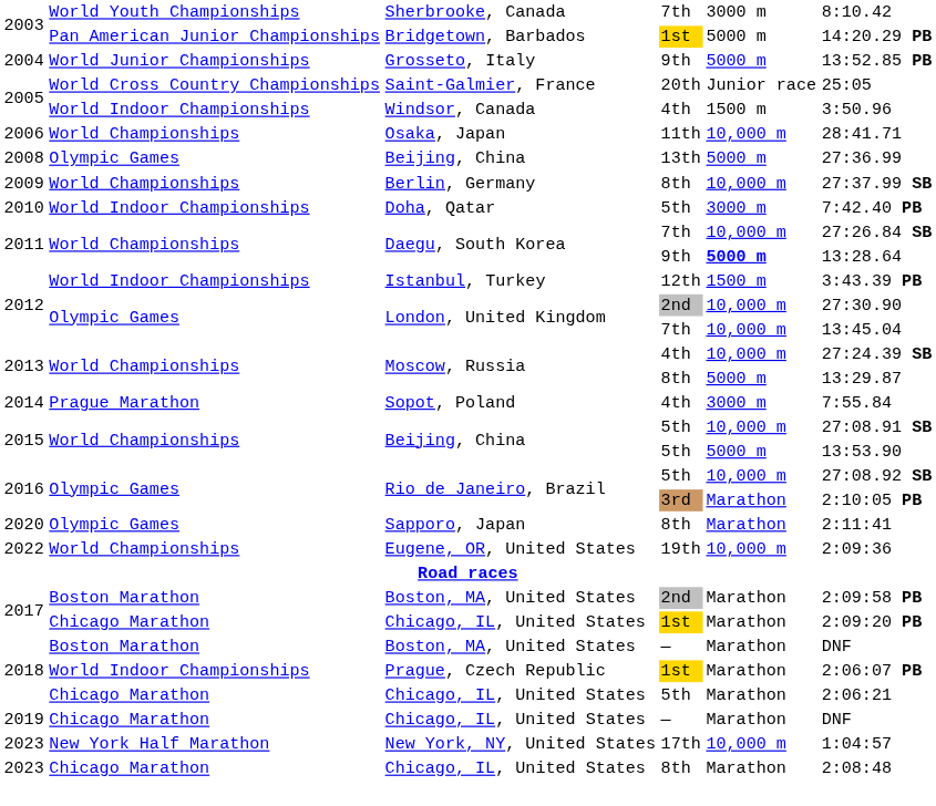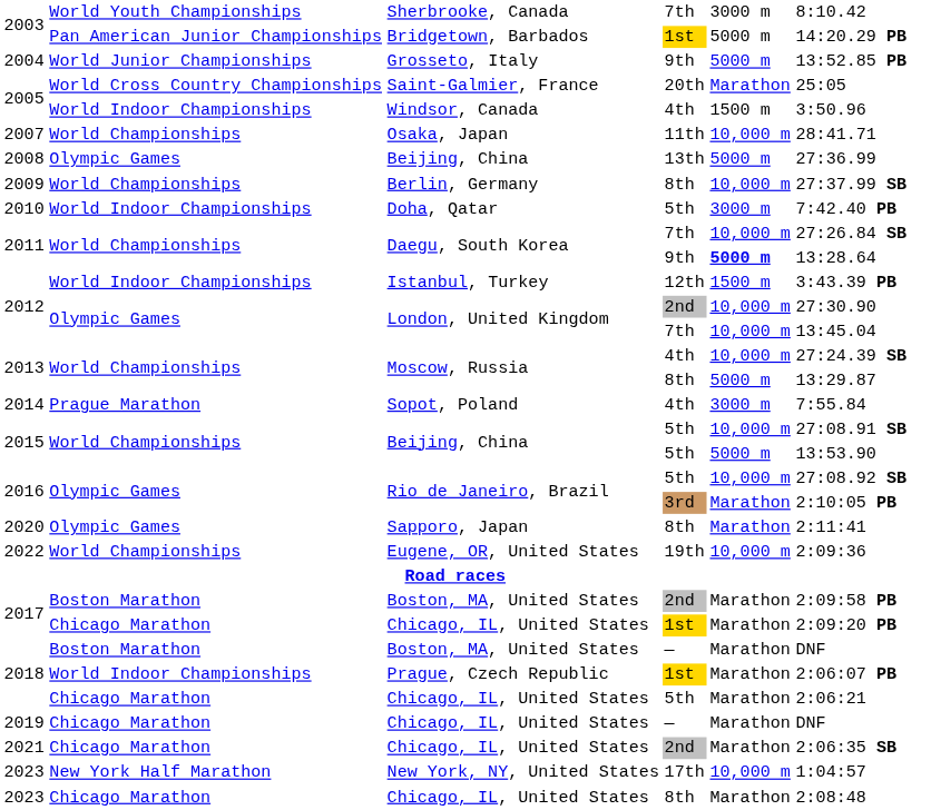 <table>
 <tr>
 <td rowspan=2>2003</td>
 <td><a href='#'>World Youth Championships</a></td>
 <td><a href='#'>Sherbrooke</a>, Canada</td>
 <td>7th</td>
 <td>3000 m</td>
 <td>8:10.42 <strong></strong></td>
 </tr>
 <tr>
 <td><a href='#'>Pan American Junior Championships</a></td>
 <td><a href='#'>Bridgetown</a>, Barbados</td>
 <td bgcolor=gold>1st</td>
 <td>5000 m</td>
 <td>14:20.29 <strong>PB</strong></td>
 </tr>
 <tr>
 <td>2004</td>
 <td><a href='#'>World Junior Championships</a></td>
 <td><a href='#'>Grosseto</a>, Italy</td>
 <td>9th</td>
 <td><a href='#'>5000 m</a></td>
 <td>13:52.85 <strong>PB</strong></td>
 </tr>
 <tr>
 <td rowspan=2>2005</td>
 <td><a href='#'>World Cross Country Championships</a></td>
 <td><a href='#'>Saint-Galmier</a>, France</td>
 <td>20th</td>
-<td>Junior race</td>
+<td><a href='#'>Marathon</a></td>
 <td>25:05</td>
 </tr>
 <tr>
 <td><a href='#'>World Indoor Championships</a></td>
 <td><a href='#'>Windsor</a>, Canada</td>
 <td>4th</td>
 <td>1500 m</td>
 <td>3:50.96</td>
 </tr>
 <tr>
-<td>2006</td>
+<td>2007</td>
 <td><a href='#'>World Championships</a></td>
 <td><a href='#'>Osaka</a>, Japan</td>
 <td>11th</td>
 <td><a href='#'>10,000 m</a></td>
 <td>28:41.71</td>
 </tr>
 <tr>
 <td>2008</td>
 <td><a href='#'>Olympic Games</a></td>
 <td><a href='#'>Beijing</a>, China</td>
 <td>13th</td>
 <td><a href='#'>5000 m</a></td>
 <td>27:36.99 <strong></strong></td>
 </tr>
 <tr>
 <td>2009</td>
 <td><a href='#'>World Championships</a></td>
 <td><a href='#'>Berlin</a>, Germany</td>
 <td>8th</td>
 <td><a href='#'>10,000 m</a></td>
 <td>27:37.99 <strong>SB</strong></td>
 </tr>
 <tr>
 <td>2010</td>
 <td><a href='#'>World Indoor Championships</a></td>
 <td><a href='#'>Doha</a>, Qatar</td>
 <td>5th</td>
 <td><a href='#'>3000 m</a></td>
 <td>7:42.40 <strong>PB</strong></td>
 </tr>
 <tr>
 <td rowspan=2>2011</td>
 <td rowspan=2><a href='#'>World Championships</a></td>
 <td rowspan=2><a href='#'>Daegu</a>, South Korea</td>
 <td>7th</td>
 <td><a href='#'>10,000 m</a></td>
 <td>27:26.84 <strong>SB</strong></td>
 </tr>
 <tr>
 <td>9th</td>
 <td><strong><a href='#'>5000 m</a></strong></td>
 <td>13:28.64</td>
 </tr>
 <tr>
 <td rowspan=3>2012</td>
 <td><a href='#'>World Indoor Championships</a></td>
 <td><a href='#'>Istanbul</a>, Turkey</td>
 <td>12th</td>
 <td><a href='#'>1500 m</a></td>
 <td>3:43.39 <strong>PB</strong></td>
 </tr>
 <tr>
 <td rowspan=2><a href='#'>Olympic Games</a></td>
 <td rowspan=2><a href='#'>London</a>, United Kingdom</td>
 <td bgcolor=silver>2nd</td>
 <td><a href='#'>10,000 m</a></td>
 <td>27:30.90</td>
 </tr>
 <tr>
 <td>7th</td>
 <td><a href='#'>10,000 m</a></td>
 <td>13:45.04</td>
 </tr>
 <tr>
 <td rowspan=2>2013</td>
 <td rowspan=2><a href='#'>World Championships</a></td>
 <td rowspan=2><a href='#'>Moscow</a>, Russia</td>
 <td>4th</td>
 <td><a href='#'>10,000 m</a></td>
 <td>27:24.39 <strong>SB</strong></td>
 </tr>
 <tr>
 <td>8th</td>
 <td><a href='#'>5000 m</a></td>
 <td>13:29.87</td>
 </tr>
 <tr>
 <td>2014</td>
 <td><a href='#'>Prague Marathon</a></td>
 <td><a href='#'>Sopot</a>, Poland</td>
 <td>4th</td>
 <td><a href='#'>3000 m</a></td>
 <td>7:55.84</td>
 </tr>
 <tr>
 <td rowspan=2>2015</td>
 <td rowspan=2><a href='#'>World Championships</a></td>
 <td rowspan=2><a href='#'>Beijing</a>, China</td>
 <td>5th</td>
 <td><a href='#'>10,000 m</a></td>
 <td>27:08.91 <strong>SB</strong></td>
 </tr>
 <tr>
 <td>5th</td>
 <td><a href='#'>5000 m</a></td>
 <td>13:53.90</td>
 </tr>
 <tr>
 <td rowspan=2>2016</td>
 <td rowspan=2><a href='#'>Olympic Games</a></td>
 <td rowspan=2><a href='#'>Rio de Janeiro</a>, Brazil</td>
 <td>5th</td>
 <td><a href='#'>10,000 m</a></td>
 <td>27:08.92 <strong>SB</strong></td>
 </tr>
 <tr>
 <td bgcolor=cc9966>3rd</td>
 <td><a href='#'>Marathon</a></td>
 <td>2:10:05 <strong>PB</strong></td>
 </tr>
 <tr>
 <td>2020</td>
 <td><a href='#'>Olympic Games</a></td>
 <td><a href='#'>Sapporo</a>, Japan</td>
 <td>8th</td>
 <td><a href='#'>Marathon</a></td>
 <td>2:11:41</td>
 </tr>
 <tr>
 <td>2022</td>
 <td><a href='#'>World Championships</a></td>
 <td><a href='#'>Eugene, OR</a>, United States</td>
 <td>19th</td>
 <td><a href='#'>10,000 m</a></td>
 <td>2:09:36</td>
 </tr>
 <tr>
 <th colspan="6"><a href='#'>Road races</a></th>
 </tr>
 <tr>
 <td rowspan=2>2017</td>
 <td><a href='#'>Boston Marathon</a></td>
 <td><a href='#'>Boston, MA</a>, United States</td>
 <td bgcolor=silver>2nd</td>
 <td>Marathon</td>
 <td>2:09:58 <strong>PB</strong></td>
 </tr>
 <tr>
 <td><a href='#'>Chicago Marathon</a></td>
 <td><a href='#'>Chicago, IL</a>, United States</td>
 <td bgcolor=gold>1st</td>
 <td>Marathon</td>
 <td>2:09:20 <strong>PB</strong></td>
 </tr>
 <tr>
 <td rowspan=3>2018</td>
 <td><a href='#'>Boston Marathon</a></td>
 <td><a href='#'>Boston, MA</a>, United States</td>
 <td>—</td>
 <td>Marathon</td>
 <td>DNF</td>
 </tr>
 <tr>
 <td><a href='#'>World Indoor Championships</a></td>
 <td><a href='#'>Prague</a>, Czech Republic</td>
 <td bgcolor=gold>1st</td>
 <td>Marathon</td>
 <td>2:06:07 <strong>PB</strong></td>
 </tr>
 <tr>
 <td><a href='#'>Chicago Marathon</a></td>
 <td><a href='#'>Chicago, IL</a>, United States</td>
 <td>5th</td>
 <td>Marathon</td>
 <td>2:06:21</td>
 </tr>
 <tr>
 <td>2019</td>
 <td><a href='#'>Chicago Marathon</a></td>
 <td><a href='#'>Chicago, IL</a>, United States</td>
 <td>—</td>
 <td>Marathon</td>
 <td>DNF</td>
 </tr>
 <tr>
+<td>2021</td>
+<td><a href='#'>Chicago Marathon</a></td>
+<td><a href='#'>Chicago, IL</a>, United States</td>
+<td bgcolor=silver>2nd</td>
+<td>Marathon</td>
+<td>2:06:35 <strong>SB</strong></td>
+</tr>
+<tr>
 <td>2023</td>
 <td><a href='#'>New York Half Marathon</a></td>
 <td><a href='#'>New York, NY</a>, United States</td>
 <td>17th</td>
 <td><a href='#'>10,000 m</a></td>
 <td>1:04:57</td>
 </tr>
 <tr>
 <td>2023</td>
 <td><a href='#'>Chicago Marathon</a></td>
 <td><a href='#'>Chicago, IL</a>, United States</td>
 <td>8th</td>
 <td>Marathon</td>
 <td>2:08:48</td>
 </tr>
 </table>
